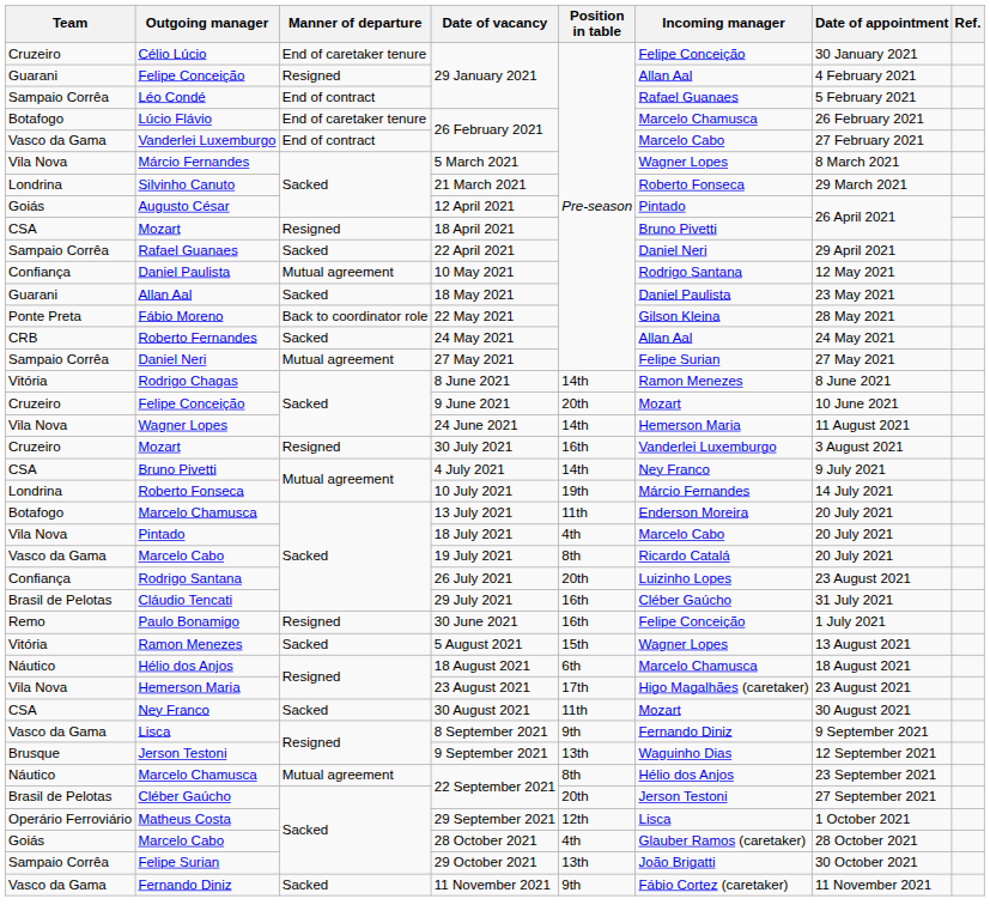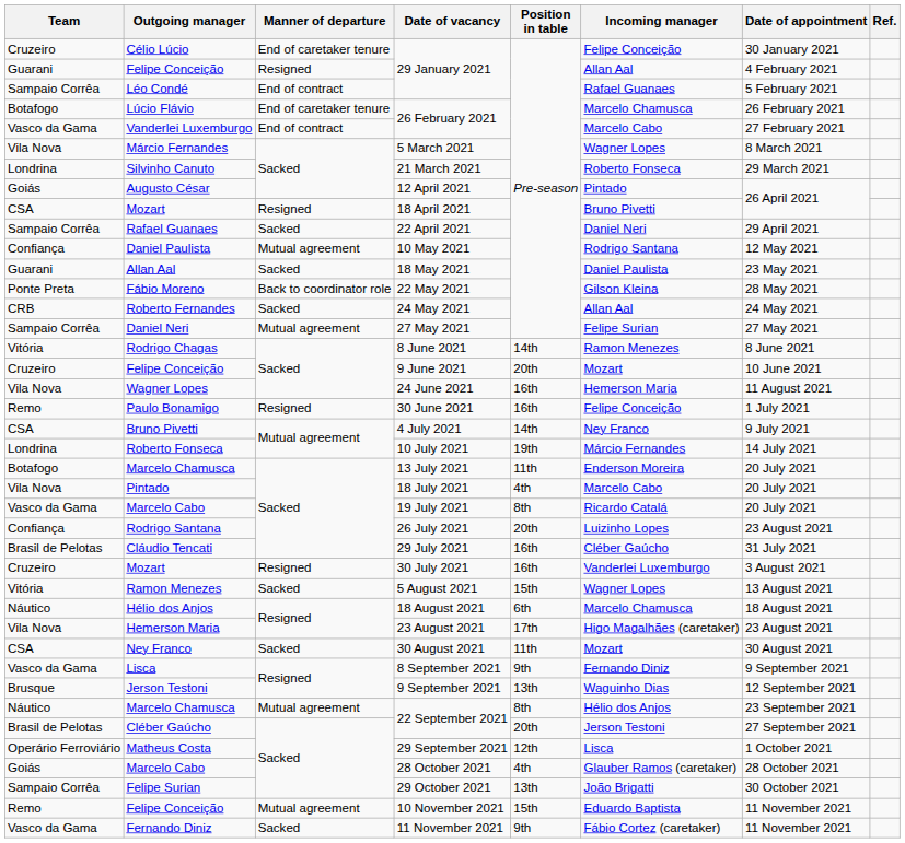 <table class="wikitable sortable">
 <tr>
 <th>Team</th>
 <th>Outgoing manager</th>
 <th>Manner of departure</th>
 <th>Date of vacancy</th>
 <th>Position<br>in table</th>
 <th>Incoming manager</th>
 <th>Date of appointment</th>
 <th>Ref.</th>
 </tr>
 <tr>
 <td>Cruzeiro</td>
 <td> <a href='#'>Célio Lúcio</a></td>
 <td>End of caretaker tenure</td>
 <td rowspan=3>29 January 2021</td>
 <td rowspan=15><em>Pre-season</em></td>
 <td> <a href='#'>Felipe Conceição</a></td>
 <td>30 January 2021</td>
 <td></td>
 </tr>
 <tr>
 <td>Guarani</td>
 <td> <a href='#'>Felipe Conceição</a></td>
 <td>Resigned</td>
 <td> <a href='#'>Allan Aal</a></td>
 <td>4 February 2021</td>
 <td></td>
 </tr>
 <tr>
 <td>Sampaio Corrêa</td>
 <td> <a href='#'>Léo Condé</a></td>
 <td>End of contract</td>
 <td> <a href='#'>Rafael Guanaes</a></td>
 <td>5 February 2021</td>
 <td></td>
 </tr>
 <tr>
 <td>Botafogo</td>
 <td> <a href='#'>Lúcio Flávio</a></td>
 <td>End of caretaker tenure</td>
 <td rowspan=2>26 February 2021</td>
 <td> <a href='#'>Marcelo Chamusca</a></td>
 <td>26 February 2021</td>
 <td></td>
 </tr>
 <tr>
 <td>Vasco da Gama</td>
 <td> <a href='#'>Vanderlei Luxemburgo</a></td>
 <td>End of contract</td>
 <td> <a href='#'>Marcelo Cabo</a></td>
 <td>27 February 2021</td>
 <td></td>
 </tr>
 <tr>
 <td>Vila Nova</td>
 <td> <a href='#'>Márcio Fernandes</a></td>
 <td rowspan=3>Sacked</td>
 <td>5 March 2021</td>
 <td> <a href='#'>Wagner Lopes</a></td>
 <td>8 March 2021</td>
 <td></td>
 </tr>
 <tr>
 <td>Londrina</td>
 <td> <a href='#'>Silvinho Canuto</a></td>
 <td>21 March 2021</td>
 <td> <a href='#'>Roberto Fonseca</a></td>
 <td>29 March 2021</td>
 <td></td>
 </tr>
 <tr>
 <td>Goiás</td>
 <td> <a href='#'>Augusto César</a></td>
 <td>12 April 2021</td>
 <td> <a href='#'>Pintado</a></td>
 <td rowspan=2>26 April 2021</td>
 <td></td>
 </tr>
 <tr>
 <td>CSA</td>
 <td> <a href='#'>Mozart</a></td>
 <td>Resigned</td>
 <td>18 April 2021</td>
 <td> <a href='#'>Bruno Pivetti</a></td>
 <td></td>
 </tr>
 <tr>
 <td>Sampaio Corrêa</td>
 <td> <a href='#'>Rafael Guanaes</a></td>
 <td>Sacked</td>
 <td>22 April 2021</td>
 <td> <a href='#'>Daniel Neri</a></td>
 <td>29 April 2021</td>
 <td></td>
 </tr>
 <tr>
 <td>Confiança</td>
 <td> <a href='#'>Daniel Paulista</a></td>
 <td>Mutual agreement</td>
 <td>10 May 2021</td>
 <td> <a href='#'>Rodrigo Santana</a></td>
 <td>12 May 2021</td>
 <td></td>
 </tr>
 <tr>
 <td>Guarani</td>
 <td> <a href='#'>Allan Aal</a></td>
 <td>Sacked</td>
 <td>18 May 2021</td>
 <td> <a href='#'>Daniel Paulista</a></td>
 <td>23 May 2021</td>
 <td></td>
 </tr>
 <tr>
 <td>Ponte Preta</td>
 <td> <a href='#'>Fábio Moreno</a></td>
 <td>Back to coordinator role</td>
 <td>22 May 2021</td>
 <td> <a href='#'>Gilson Kleina</a></td>
 <td>28 May 2021</td>
 <td></td>
 </tr>
 <tr>
 <td>CRB</td>
 <td> <a href='#'>Roberto Fernandes</a></td>
 <td>Sacked</td>
 <td>24 May 2021</td>
 <td> <a href='#'>Allan Aal</a></td>
 <td>24 May 2021</td>
 <td></td>
 </tr>
 <tr>
 <td>Sampaio Corrêa</td>
 <td> <a href='#'>Daniel Neri</a></td>
 <td>Mutual agreement</td>
 <td>27 May 2021</td>
 <td> <a href='#'>Felipe Surian</a></td>
 <td>27 May 2021</td>
 <td></td>
 </tr>
 <tr>
 <td>Vitória</td>
 <td> <a href='#'>Rodrigo Chagas</a></td>
 <td rowspan=3>Sacked</td>
 <td>8 June 2021</td>
 <td>14th</td>
 <td> <a href='#'>Ramon Menezes</a></td>
 <td>8 June 2021</td>
 <td></td>
 </tr>
 <tr>
 <td>Cruzeiro</td>
 <td> <a href='#'>Felipe Conceição</a></td>
 <td>9 June 2021</td>
 <td>20th</td>
 <td> <a href='#'>Mozart</a></td>
 <td>10 June 2021</td>
 <td></td>
 </tr>
 <tr>
 <td>Vila Nova</td>
 <td> <a href='#'>Wagner Lopes</a></td>
 <td>24 June 2021</td>
-<td>14th</td>
+<td>16th</td>
 <td> <a href='#'>Hemerson Maria</a></td>
 <td>11 August 2021</td>
 <td></td>
 </tr>
 <tr>
-<td>Cruzeiro</td>
-<td> <a href='#'>Mozart</a></td>
+<td>Remo</td>
+<td> <a href='#'>Paulo Bonamigo</a></td>
 <td>Resigned</td>
-<td>30 July 2021</td>
+<td>30 June 2021</td>
 <td>16th</td>
-<td> <a href='#'>Vanderlei Luxemburgo</a></td>
-<td>3 August 2021</td>
+<td> <a href='#'>Felipe Conceição</a></td>
+<td>1 July 2021</td>
 <td></td>
 </tr>
 <tr>
 <td>CSA</td>
 <td> <a href='#'>Bruno Pivetti</a></td>
 <td rowspan=2>Mutual agreement</td>
 <td>4 July 2021</td>
 <td>14th</td>
 <td> <a href='#'>Ney Franco</a></td>
 <td>9 July 2021</td>
 <td></td>
 </tr>
 <tr>
 <td>Londrina</td>
 <td> <a href='#'>Roberto Fonseca</a></td>
 <td>10 July 2021</td>
 <td>19th</td>
 <td> <a href='#'>Márcio Fernandes</a></td>
 <td>14 July 2021</td>
 <td></td>
 </tr>
 <tr>
 <td>Botafogo</td>
 <td> <a href='#'>Marcelo Chamusca</a></td>
 <td rowspan=5>Sacked</td>
 <td>13 July 2021</td>
 <td>11th</td>
 <td> <a href='#'>Enderson Moreira</a></td>
 <td>20 July 2021</td>
 <td></td>
 </tr>
 <tr>
 <td>Vila Nova</td>
 <td> <a href='#'>Pintado</a></td>
 <td>18 July 2021</td>
 <td>4th</td>
 <td> <a href='#'>Marcelo Cabo</a></td>
 <td>20 July 2021</td>
 <td></td>
 </tr>
 <tr>
 <td>Vasco da Gama</td>
 <td> <a href='#'>Marcelo Cabo</a></td>
 <td>19 July 2021</td>
 <td>8th</td>
 <td> <a href='#'>Ricardo Catalá</a></td>
 <td>20 July 2021</td>
 <td></td>
 </tr>
 <tr>
 <td>Confiança</td>
 <td> <a href='#'>Rodrigo Santana</a></td>
 <td>26 July 2021</td>
 <td>20th</td>
 <td> <a href='#'>Luizinho Lopes</a></td>
 <td>23 August 2021</td>
 <td></td>
 </tr>
 <tr>
 <td>Brasil de Pelotas</td>
 <td> <a href='#'>Cláudio Tencati</a></td>
 <td>29 July 2021</td>
 <td>16th</td>
 <td> <a href='#'>Cléber Gaúcho</a></td>
 <td>31 July 2021</td>
 <td></td>
 </tr>
 <tr>
-<td>Remo</td>
-<td> <a href='#'>Paulo Bonamigo</a></td>
+<td>Cruzeiro</td>
+<td> <a href='#'>Mozart</a></td>
 <td>Resigned</td>
-<td>30 June 2021</td>
+<td>30 July 2021</td>
 <td>16th</td>
-<td> <a href='#'>Felipe Conceição</a></td>
-<td>1 July 2021</td>
+<td> <a href='#'>Vanderlei Luxemburgo</a></td>
+<td>3 August 2021</td>
 <td></td>
 </tr>
 <tr>
 <td>Vitória</td>
 <td> <a href='#'>Ramon Menezes</a></td>
 <td>Sacked</td>
 <td>5 August 2021</td>
 <td>15th</td>
 <td> <a href='#'>Wagner Lopes</a></td>
 <td>13 August 2021</td>
 <td></td>
 </tr>
 <tr>
 <td>Náutico</td>
 <td> <a href='#'>Hélio dos Anjos</a></td>
 <td rowspan="2">Resigned</td>
 <td>18 August 2021</td>
 <td>6th</td>
 <td> <a href='#'>Marcelo Chamusca</a></td>
 <td>18 August 2021</td>
 <td></td>
 </tr>
 <tr>
 <td>Vila Nova</td>
 <td> <a href='#'>Hemerson Maria</a></td>
 <td>23 August 2021</td>
 <td>17th</td>
 <td> <a href='#'>Higo Magalhães</a> (caretaker)</td>
 <td>23 August 2021</td>
 <td></td>
 </tr>
 <tr>
 <td>CSA</td>
 <td> <a href='#'>Ney Franco</a></td>
 <td>Sacked</td>
 <td>30 August 2021</td>
 <td>11th</td>
 <td> <a href='#'>Mozart</a></td>
 <td>30 August 2021</td>
 <td></td>
 </tr>
 <tr>
 <td>Vasco da Gama</td>
 <td> <a href='#'>Lisca</a></td>
 <td rowspan="2">Resigned</td>
 <td>8 September 2021</td>
 <td>9th</td>
 <td> <a href='#'>Fernando Diniz</a></td>
 <td>9 September 2021</td>
 <td></td>
 </tr>
 <tr>
 <td>Brusque</td>
 <td> <a href='#'>Jerson Testoni</a></td>
 <td>9 September 2021</td>
 <td>13th</td>
 <td> <a href='#'>Waguinho Dias</a></td>
 <td>12 September 2021</td>
 <td></td>
 </tr>
 <tr>
 <td>Náutico</td>
 <td> <a href='#'>Marcelo Chamusca</a></td>
 <td>Mutual agreement</td>
 <td rowspan="2">22 September 2021</td>
 <td>8th</td>
 <td> <a href='#'>Hélio dos Anjos</a></td>
 <td>23 September 2021</td>
 <td></td>
 </tr>
 <tr>
 <td>Brasil de Pelotas</td>
 <td> <a href='#'>Cléber Gaúcho</a></td>
 <td rowspan="4">Sacked</td>
 <td>20th</td>
 <td> <a href='#'>Jerson Testoni</a></td>
 <td>27 September 2021</td>
 <td></td>
 </tr>
 <tr>
 <td>Operário Ferroviário</td>
 <td> <a href='#'>Matheus Costa</a></td>
 <td>29 September 2021</td>
 <td>12th</td>
 <td> <a href='#'>Lisca</a></td>
 <td>1 October 2021</td>
 <td></td>
 </tr>
 <tr>
 <td>Goiás</td>
 <td> <a href='#'>Marcelo Cabo</a></td>
 <td>28 October 2021</td>
 <td>4th</td>
 <td> <a href='#'>Glauber Ramos</a> (caretaker)</td>
 <td>28 October 2021</td>
 <td></td>
 </tr>
 <tr>
 <td>Sampaio Corrêa</td>
 <td> <a href='#'>Felipe Surian</a></td>
 <td>29 October 2021</td>
 <td>13th</td>
 <td> <a href='#'>João Brigatti</a></td>
 <td>30 October 2021</td>
 <td></td>
 </tr>
 <tr>
+<td>Remo</td>
+<td> <a href='#'>Felipe Conceição</a></td>
+<td>Mutual agreement</td>
+<td>10 November 2021</td>
+<td>15th</td>
+<td> <a href='#'>Eduardo Baptista</a></td>
+<td>11 November 2021</td>
+<td></td>
+</tr>
+<tr>
 <td>Vasco da Gama</td>
 <td> <a href='#'>Fernando Diniz</a></td>
 <td>Sacked</td>
 <td>11 November 2021</td>
 <td>9th</td>
 <td> <a href='#'>Fábio Cortez</a> (caretaker)</td>
 <td>11 November 2021</td>
 <td></td>
 </tr>
 </table>
